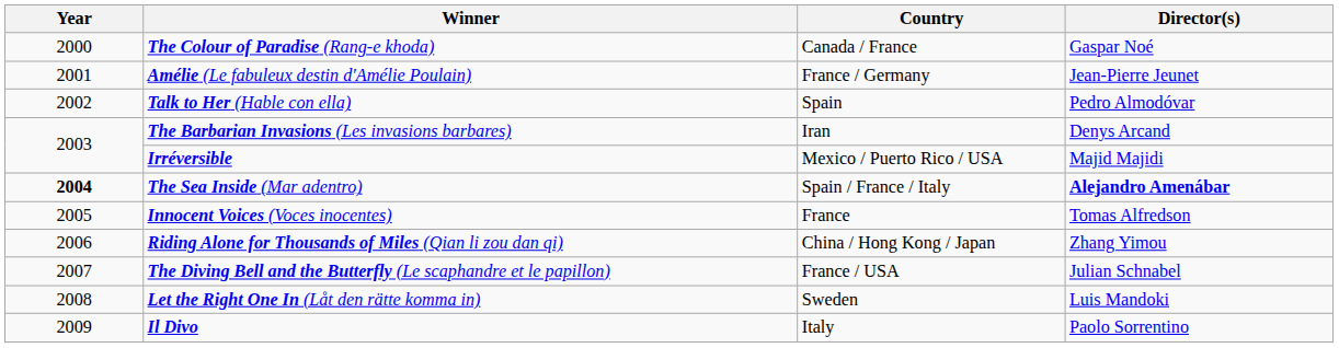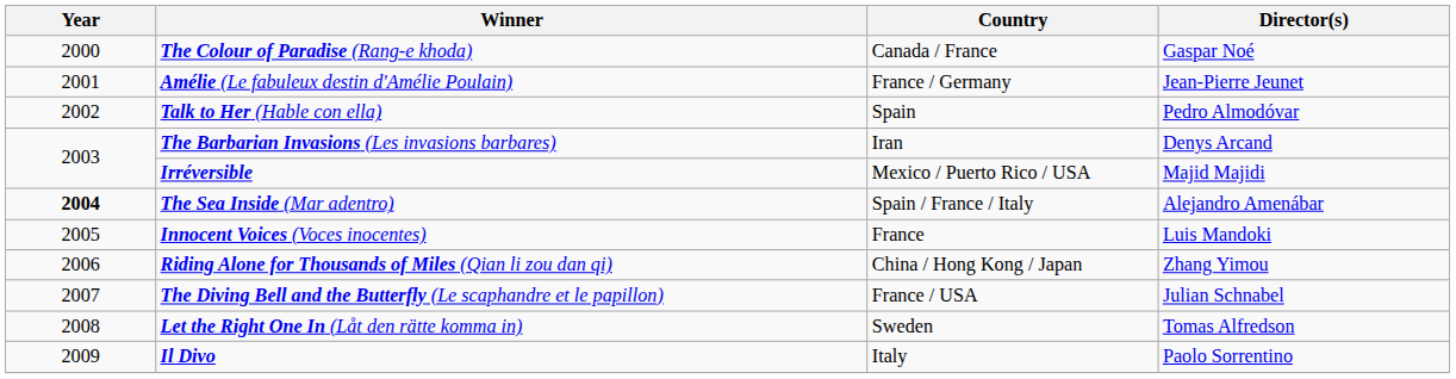 <table class="wikitable" width="95%" cellpadding="5">
 <tr>
 <th width="100"><strong>Year</strong></th>
 <th width="500"><strong>Winner</strong></th>
 <th width="200"><strong>Country</strong></th>
 <th width="200"><strong>Director(s)</strong></th>
 </tr>
 <tr>
 <td style="text-align:center;">2000</td>
 <td><em><a href='#'><strong>The Colour of Paradise</strong> (Rang-e khoda)</a></em></td>
 <td>Canada / France</td>
 <td><a href='#'>Gaspar Noé</a></td>
 </tr>
 <tr>
 <td style="text-align:center;">2001</td>
 <td><em><a href='#'><strong>Amélie</strong> (Le fabuleux destin d'Amélie Poulain)</a></em></td>
 <td>France / Germany</td>
 <td><a href='#'>Jean-Pierre Jeunet</a></td>
 </tr>
 <tr>
 <td style="text-align:center;">2002</td>
 <td><em><a href='#'><strong>Talk to Her</strong> (Hable con ella)</a></em></td>
 <td>Spain</td>
 <td><a href='#'>Pedro Almodóvar</a></td>
 </tr>
 <tr>
 <td rowspan="2" style="text-align:center;">2003</td>
 <td><em><a href='#'><strong>The Barbarian Invasions</strong> (Les invasions barbares)</a></em></td>
 <td>Iran</td>
 <td><a href='#'>Denys Arcand</a></td>
 </tr>
 <tr>
 <td><strong><em><a href='#'>Irréversible</a></em></strong></td>
 <td>Mexico / Puerto Rico / USA</td>
 <td><a href='#'>Majid Majidi</a></td>
 </tr>
 <tr>
 <td style="text-align:center;"><strong>2004</strong></td>
 <td><em><a href='#'><strong>The Sea Inside</strong> (Mar adentro)</a></em></td>
 <td>Spain / France / Italy</td>
-<td><strong><a href='#'>Alejandro Amenábar</a></strong></td>
+<td><a href='#'>Alejandro Amenábar</a></td>
 </tr>
 <tr>
 <td style="text-align:center;">2005</td>
 <td><em><a href='#'><strong>Innocent Voices</strong> (Voces inocentes)</a></em></td>
 <td>France</td>
-<td><a href='#'>Tomas Alfredson</a></td>
+<td><a href='#'>Luis Mandoki</a></td>
 </tr>
 <tr>
 <td style="text-align:center;">2006</td>
 <td><em><a href='#'><strong>Riding Alone for Thousands of Miles</strong> (Qian li zou dan qi)</a></em></td>
 <td>China / Hong Kong / Japan</td>
 <td><a href='#'>Zhang Yimou</a></td>
 </tr>
 <tr>
 <td style="text-align:center;">2007</td>
 <td><em><a href='#'><strong>The Diving Bell and the Butterfly</strong> (Le scaphandre et le papillon)</a></em></td>
 <td>France / USA</td>
 <td><a href='#'>Julian Schnabel</a></td>
 </tr>
 <tr>
 <td style="text-align:center;">2008</td>
 <td><em><a href='#'><strong>Let the Right One In</strong> (Låt den rätte komma in)</a></em></td>
 <td>Sweden</td>
-<td><a href='#'>Luis Mandoki</a></td>
+<td><a href='#'>Tomas Alfredson</a></td>
 </tr>
 <tr>
 <td style="text-align:center;">2009</td>
 <td><strong><em><a href='#'>Il Divo</a></em></strong></td>
 <td>Italy</td>
 <td><a href='#'>Paolo Sorrentino</a></td>
 </tr>
 <tr>
 </tr>
 </table>
